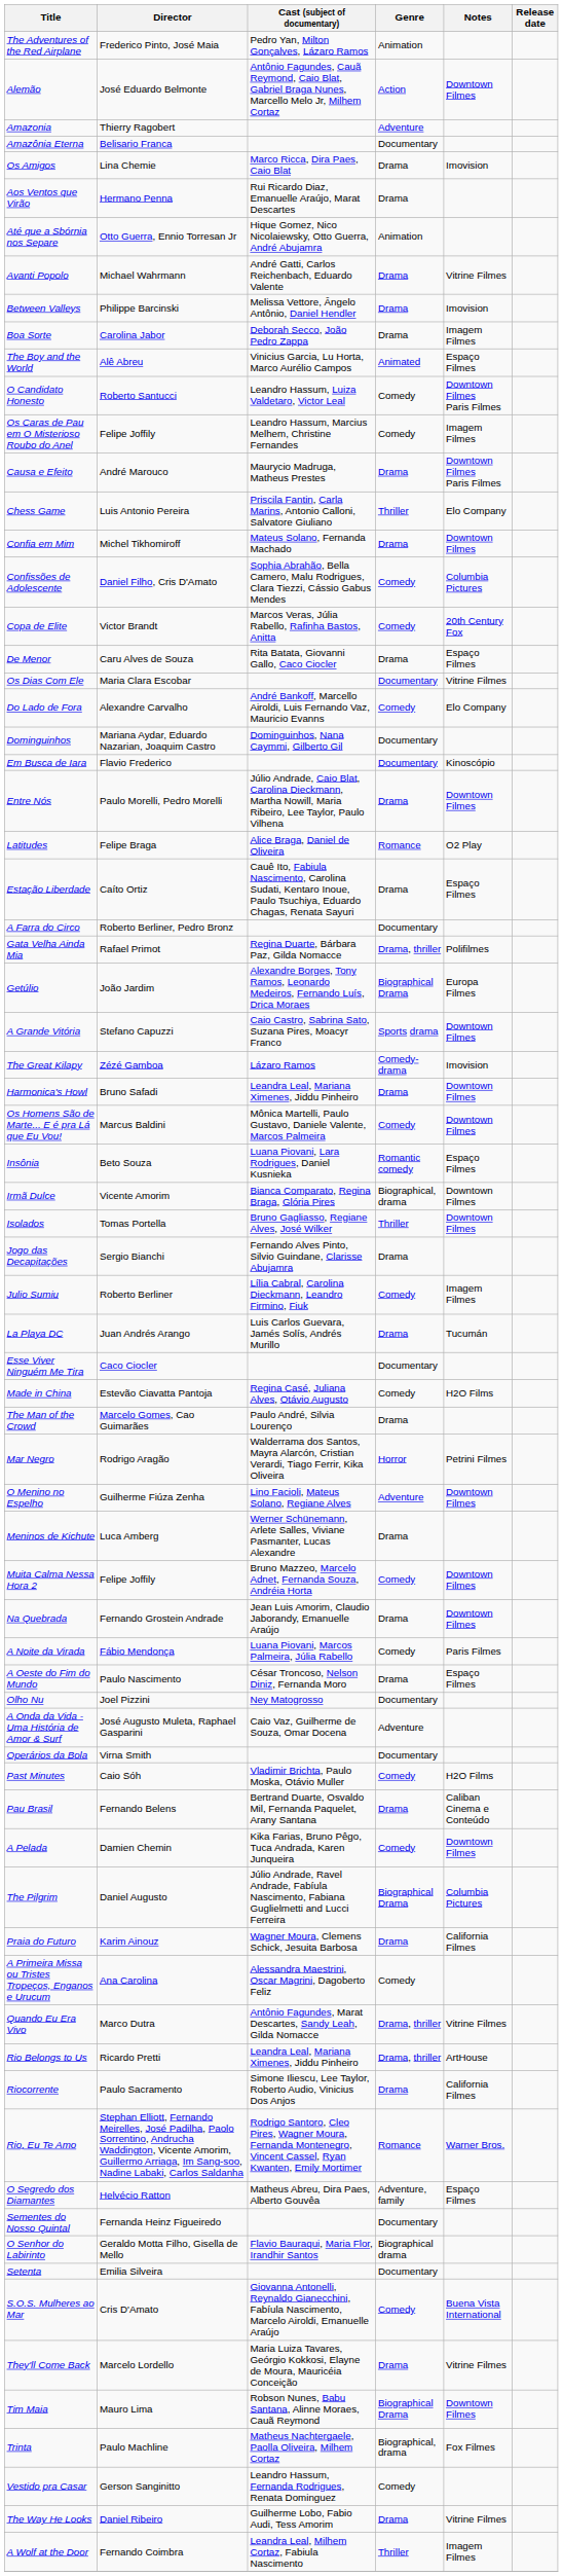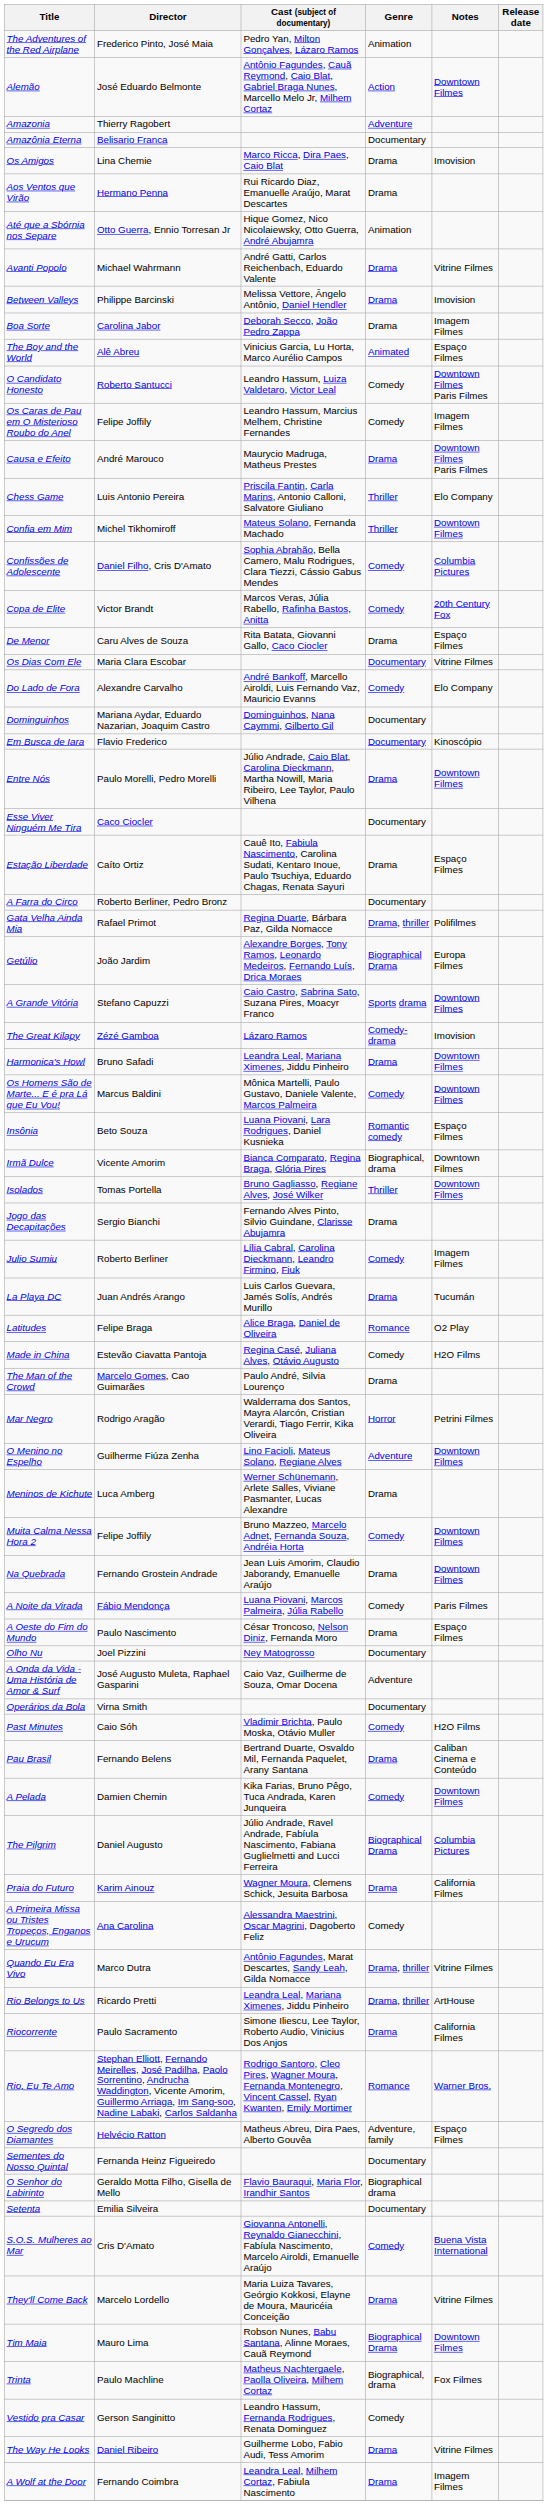 <table class="wikitable sortable" style="width:100%;">
 <tr>
 <th>Title</th>
 <th>Director</th>
 <th>Cast <small>(subject of documentary)</small></th>
 <th>Genre</th>
 <th>Notes</th>
 <th>Release date</th>
 </tr>
 <tr>
 <td><span></span><em><a href='#'>The Adventures of the Red Airplane</a></em></td>
 <td>Frederico Pinto, José Maia</td>
 <td>Pedro Yan, <a href='#'>Milton Gonçalves</a>, <a href='#'>Lázaro Ramos</a></td>
 <td>Animation</td>
 <td></td>
 <td></td>
 </tr>
 <tr>
 <td><em><a href='#'>Alemão</a></em></td>
 <td>José Eduardo Belmonte</td>
 <td><a href='#'>Antônio Fagundes</a>, <a href='#'>Cauã Reymond</a>, <a href='#'>Caio Blat</a>, <a href='#'>Gabriel Braga Nunes</a>, Marcello Melo Jr, <a href='#'>Milhem Cortaz</a></td>
 <td><a href='#'>Action</a></td>
 <td><a href='#'>Downtown Filmes</a></td>
 <td></td>
 </tr>
 <tr>
 <td><em><a href='#'>Amazonia</a></em></td>
 <td>Thierry Ragobert</td>
 <td></td>
 <td><a href='#'>Adventure</a></td>
 <td></td>
 <td></td>
 </tr>
 <tr>
 <td><em><a href='#'>Amazônia Eterna</a></em></td>
 <td><a href='#'>Belisario Franca</a></td>
 <td></td>
 <td>Documentary</td>
 <td></td>
 <td></td>
 </tr>
 <tr>
 <td><em><a href='#'>Os Amigos</a></em></td>
 <td>Lina Chemie</td>
 <td><a href='#'>Marco Ricca</a>, <a href='#'>Dira Paes</a>, <a href='#'>Caio Blat</a></td>
 <td>Drama</td>
 <td>Imovision</td>
 <td></td>
 </tr>
 <tr>
 <td><em><a href='#'>Aos Ventos que Virão</a></em></td>
 <td><a href='#'>Hermano Penna</a></td>
 <td>Rui Ricardo Diaz, Emanuelle Araújo, Marat Descartes</td>
 <td>Drama</td>
 <td></td>
 <td></td>
 </tr>
 <tr>
 <td><em><a href='#'>Até que a Sbórnia nos Separe</a></em></td>
 <td><a href='#'>Otto Guerra</a>, Ennio Torresan Jr</td>
 <td>Hique Gomez, Nico Nicolaiewsky, Otto Guerra, <a href='#'>André Abujamra</a></td>
 <td>Animation</td>
 <td></td>
 <td></td>
 </tr>
 <tr>
 <td><em><a href='#'>Avanti Popolo</a></em></td>
 <td>Michael Wahrmann</td>
 <td>André Gatti, Carlos Reichenbach, Eduardo Valente</td>
 <td><a href='#'>Drama</a></td>
 <td>Vitrine Filmes</td>
 <td></td>
 </tr>
 <tr>
 <td><em><a href='#'>Between Valleys</a></em></td>
 <td>Philippe Barcinski</td>
 <td>Melissa Vettore, Ângelo Antônio, <a href='#'>Daniel Hendler</a></td>
 <td><a href='#'>Drama</a></td>
 <td>Imovision</td>
 <td></td>
 </tr>
 <tr>
 <td><em><a href='#'>Boa Sorte</a></em></td>
 <td><a href='#'>Carolina Jabor</a></td>
 <td><a href='#'>Deborah Secco</a>, <a href='#'>João Pedro Zappa</a></td>
 <td>Drama</td>
 <td>Imagem Filmes</td>
 <td></td>
 </tr>
 <tr>
 <td><span></span><em><a href='#'>The Boy and the World</a></em></td>
 <td><a href='#'>Alê Abreu</a></td>
 <td>Vinicius Garcia, Lu Horta, Marco Aurélio Campos</td>
 <td><a href='#'>Animated</a></td>
 <td>Espaço Filmes</td>
 <td></td>
 </tr>
 <tr>
 <td><span></span><em><a href='#'>O Candidato Honesto</a></em></td>
 <td><a href='#'>Roberto Santucci</a></td>
 <td>Leandro Hassum, <a href='#'>Luiza Valdetaro</a>, <a href='#'>Victor Leal</a></td>
 <td>Comedy</td>
 <td><a href='#'>Downtown Filmes</a><br>Paris Filmes</td>
 <td></td>
 </tr>
 <tr>
 <td><em><a href='#'>Os Caras de Pau em O Misterioso Roubo do Anel</a></em></td>
 <td>Felipe Joffily</td>
 <td>Leandro Hassum, Marcius Melhem, Christine Fernandes</td>
 <td>Comedy</td>
 <td>Imagem Filmes</td>
 <td></td>
 </tr>
 <tr>
 <td><em><a href='#'>Causa e Efeito</a></em></td>
 <td>André Marouco</td>
 <td>Maurycio Madruga, Matheus Prestes</td>
 <td><a href='#'>Drama</a></td>
 <td><a href='#'>Downtown Filmes</a><br>Paris Filmes</td>
 <td></td>
 </tr>
 <tr>
 <td><em><a href='#'>Chess Game</a></em></td>
 <td>Luis Antonio Pereira</td>
 <td><a href='#'>Priscila Fantin</a>, <a href='#'>Carla Marins</a>, Antonio Calloni, Salvatore Giuliano</td>
 <td><a href='#'>Thriller</a></td>
 <td>Elo Company<br></td>
 <td></td>
 </tr>
 <tr>
 <td><em><a href='#'>Confia em Mim</a></em></td>
 <td>Michel Tikhomiroff</td>
 <td><a href='#'>Mateus Solano</a>, Fernanda Machado</td>
-<td><a href='#'>Drama</a></td>
+<td><a href='#'>Thriller</a></td>
 <td><a href='#'>Downtown Filmes</a><br></td>
 <td></td>
 </tr>
 <tr>
 <td><em><a href='#'>Confissões de Adolescente</a></em></td>
 <td><a href='#'>Daniel Filho</a>, Cris D'Amato</td>
 <td><a href='#'>Sophia Abrahão</a>, Bella Camero, Malu Rodrigues, Clara Tiezzi, Cássio Gabus Mendes</td>
 <td><a href='#'>Comedy</a></td>
 <td><a href='#'>Columbia Pictures</a><br></td>
 <td></td>
 </tr>
 <tr>
 <td><em><a href='#'>Copa de Elite</a></em></td>
 <td>Victor Brandt</td>
 <td>Marcos Veras, Júlia Rabello, <a href='#'>Rafinha Bastos</a>, <a href='#'>Anitta</a></td>
 <td><a href='#'>Comedy</a></td>
 <td><a href='#'>20th Century Fox</a><br></td>
 <td></td>
 </tr>
 <tr>
 <td><span></span><em><a href='#'>De Menor</a></em></td>
 <td>Caru Alves de Souza</td>
 <td>Rita Batata, Giovanni Gallo, <a href='#'>Caco Ciocler</a></td>
 <td>Drama</td>
 <td>Espaço Filmes</td>
 <td></td>
 </tr>
 <tr>
 <td><em><a href='#'>Os Dias Com Ele</a></em></td>
 <td>Maria Clara Escobar</td>
 <td></td>
 <td><a href='#'>Documentary</a></td>
 <td>Vitrine Filmes<br></td>
 <td></td>
 </tr>
 <tr>
 <td><em><a href='#'>Do Lado de Fora</a></em></td>
 <td>Alexandre Carvalho</td>
 <td><a href='#'>André Bankoff</a>, Marcello Airoldi, Luis Fernando Vaz, Mauricio Evanns</td>
 <td><a href='#'>Comedy</a></td>
 <td>Elo Company<br></td>
 <td></td>
 </tr>
 <tr>
 <td><em><a href='#'>Dominguinhos</a></em></td>
 <td>Mariana Aydar, Eduardo Nazarian, Joaquim Castro</td>
 <td><a href='#'>Dominguinhos</a>, <a href='#'>Nana Caymmi</a>, <a href='#'>Gilberto Gil</a></td>
 <td>Documentary</td>
 <td></td>
 <td></td>
 </tr>
 <tr>
 <td><span></span><em><a href='#'>Em Busca de Iara</a></em></td>
 <td>Flavio Frederico</td>
 <td></td>
 <td><a href='#'>Documentary</a></td>
 <td>Kinoscópio<br></td>
 <td></td>
 </tr>
 <tr>
 <td><em><a href='#'>Entre Nós</a></em></td>
 <td>Paulo Morelli, Pedro Morelli</td>
 <td>Júlio Andrade, <a href='#'>Caio Blat</a>, <a href='#'>Carolina Dieckmann</a>, Martha Nowill, Maria Ribeiro, Lee Taylor, Paulo Vilhena</td>
 <td><a href='#'>Drama</a></td>
 <td><a href='#'>Downtown Filmes</a><br></td>
 <td></td>
 </tr>
 <tr>
-<td><em><a href='#'>Latitudes</a></em></td>
-<td>Felipe Braga</td>
-<td><a href='#'>Alice Braga</a>, <a href='#'>Daniel de Oliveira</a></td>
-<td><a href='#'>Romance</a></td>
-<td>O2 Play<br></td>
+<td><em><a href='#'>Esse Viver Ninguém Me Tira</a></em></td>
+<td><a href='#'>Caco Ciocler</a></td>
+<td></td>
+<td>Documentary</td>
+<td></td>
 <td></td>
 </tr>
 <tr>
 <td><em><a href='#'>Estação Liberdade</a></em></td>
 <td>Caíto Ortiz</td>
 <td>Cauê Ito, <a href='#'>Fabiula Nascimento</a>, Carolina Sudati, Kentaro Inoue, Paulo Tsuchiya, Eduardo Chagas, Renata Sayuri</td>
 <td>Drama</td>
 <td>Espaço Filmes</td>
 <td></td>
 </tr>
 <tr>
 <td><span></span><em><a href='#'>A Farra do Circo</a></em></td>
 <td>Roberto Berliner, Pedro Bronz</td>
 <td></td>
 <td>Documentary</td>
 <td></td>
 <td></td>
 </tr>
 <tr>
 <td><span></span><em><a href='#'>Gata Velha Ainda Mia</a></em></td>
 <td>Rafael Primot</td>
 <td><a href='#'>Regina Duarte</a>, Bárbara Paz, Gilda Nomacce</td>
 <td><a href='#'>Drama</a>, <a href='#'>thriller</a></td>
 <td>Polifilmes</td>
 <td></td>
 </tr>
 <tr>
 <td><em><a href='#'>Getúlio</a></em></td>
 <td>João Jardim</td>
 <td><a href='#'>Alexandre Borges</a>, <a href='#'>Tony Ramos</a>, <a href='#'>Leonardo Medeiros</a>, <a href='#'>Fernando Luís</a>, <a href='#'>Drica Moraes</a></td>
 <td><a href='#'>Biographical</a> <a href='#'>Drama</a></td>
 <td>Europa Filmes</td>
 <td></td>
 </tr>
 <tr>
 <td><em><a href='#'>A Grande Vitória</a></em></td>
 <td>Stefano Capuzzi</td>
 <td><a href='#'>Caio Castro</a>, <a href='#'>Sabrina Sato</a>, Suzana Pires, Moacyr Franco</td>
 <td><a href='#'>Sports</a> <a href='#'>drama</a></td>
 <td><a href='#'>Downtown Filmes</a></td>
 <td></td>
 </tr>
 <tr>
 <td><em><a href='#'>The Great Kilapy</a></em></td>
 <td><a href='#'>Zézé Gamboa</a></td>
 <td><a href='#'>Lázaro Ramos</a></td>
 <td><a href='#'>Comedy-drama</a></td>
 <td>Imovision</td>
 <td></td>
 </tr>
 <tr>
 <td><span></span><em><a href='#'>Harmonica's Howl</a></em></td>
 <td>Bruno Safadi</td>
 <td><a href='#'>Leandra Leal</a>, <a href='#'>Mariana Ximenes</a>, Jiddu Pinheiro</td>
 <td><a href='#'>Drama</a></td>
 <td><a href='#'>Downtown Filmes</a></td>
 <td></td>
 </tr>
 <tr>
 <td><em><a href='#'>Os Homens São de Marte... E é pra Lá que Eu Vou!</a></em></td>
 <td>Marcus Baldini</td>
 <td>Mônica Martelli, Paulo Gustavo, Daniele Valente, <a href='#'>Marcos Palmeira</a></td>
 <td><a href='#'>Comedy</a></td>
 <td><a href='#'>Downtown Filmes</a><br></td>
 <td></td>
 </tr>
 <tr>
 <td><span></span><em><a href='#'>Insônia</a></em></td>
 <td>Beto Souza</td>
 <td><a href='#'>Luana Piovani</a>, <a href='#'>Lara Rodrigues</a>, Daniel Kusnieka</td>
 <td><a href='#'>Romantic comedy</a></td>
 <td>Espaço Filmes<br></td>
 <td></td>
 </tr>
 <tr>
 <td><em><a href='#'>Irmã Dulce</a></em></td>
 <td>Vicente Amorim</td>
 <td><a href='#'>Bianca Comparato</a>, <a href='#'>Regina Braga</a>, <a href='#'>Glória Pires</a></td>
 <td>Biographical, drama</td>
 <td>Downtown Filmes</td>
 <td></td>
 </tr>
 <tr>
 <td><em><a href='#'>Isolados</a></em></td>
 <td>Tomas Portella</td>
 <td><a href='#'>Bruno Gagliasso</a>, <a href='#'>Regiane Alves</a>, <a href='#'>José Wilker</a></td>
 <td><a href='#'>Thriller</a></td>
 <td><a href='#'>Downtown Filmes</a><br></td>
 <td></td>
 </tr>
 <tr>
 <td><span></span><em><a href='#'>Jogo das Decapitações</a></em></td>
 <td>Sergio Bianchi</td>
 <td>Fernando Alves Pinto, Silvio Guindane, <a href='#'>Clarisse Abujamra</a></td>
 <td>Drama</td>
 <td></td>
 <td></td>
 </tr>
 <tr>
 <td><em><a href='#'>Julio Sumiu</a></em></td>
 <td>Roberto Berliner</td>
 <td><a href='#'>Lília Cabral</a>, <a href='#'>Carolina Dieckmann</a>, <a href='#'>Leandro Firmino</a>, <a href='#'>Fiuk</a></td>
 <td><a href='#'>Comedy</a></td>
 <td>Imagem Filmes<br></td>
 <td></td>
 </tr>
 <tr>
 <td><span></span><em><a href='#'>La Playa DC</a></em></td>
 <td>Juan Andrés Arango</td>
 <td>Luis Carlos Guevara, Jamés Solís, Andrés Murillo</td>
 <td><a href='#'>Drama</a></td>
 <td>Tucumán</td>
 <td></td>
 </tr>
 <tr>
-<td><em><a href='#'>Esse Viver Ninguém Me Tira</a></em></td>
-<td><a href='#'>Caco Ciocler</a></td>
-<td></td>
-<td>Documentary</td>
-<td></td>
+<td><em><a href='#'>Latitudes</a></em></td>
+<td>Felipe Braga</td>
+<td><a href='#'>Alice Braga</a>, <a href='#'>Daniel de Oliveira</a></td>
+<td><a href='#'>Romance</a></td>
+<td>O2 Play<br></td>
 <td></td>
 </tr>
 <tr>
 <td><span></span><em><a href='#'>Made in China</a></em></td>
 <td>Estevão Ciavatta Pantoja</td>
 <td><a href='#'>Regina Casé</a>, <a href='#'>Juliana Alves</a>, <a href='#'>Otávio Augusto</a></td>
 <td>Comedy</td>
 <td>H2O Films</td>
 <td></td>
 </tr>
 <tr>
 <td><em><a href='#'>The Man of the Crowd</a></em></td>
 <td><a href='#'>Marcelo Gomes</a>, Cao Guimarães</td>
 <td>Paulo André, Silvia Lourenço</td>
 <td>Drama</td>
 <td></td>
 <td></td>
 </tr>
 <tr>
 <td><em><a href='#'>Mar Negro</a></em></td>
 <td>Rodrigo Aragão</td>
 <td>Walderrama dos Santos, Mayra Alarcón, Cristian Verardi, Tiago Ferrir, Kika Oliveira</td>
 <td><a href='#'>Horror</a></td>
 <td>Petrini Filmes<br></td>
 <td></td>
 </tr>
 <tr>
 <td><em><a href='#'>O Menino no Espelho</a></em></td>
 <td>Guilherme Fiúza Zenha</td>
 <td><a href='#'>Lino Facioli</a>, <a href='#'>Mateus Solano</a>, <a href='#'>Regiane Alves</a></td>
 <td><a href='#'>Adventure</a></td>
 <td><a href='#'>Downtown Filmes</a><br></td>
 <td></td>
 </tr>
 <tr>
 <td><em><a href='#'>Meninos de Kichute</a></em></td>
 <td>Luca Amberg</td>
 <td><a href='#'>Werner Schünemann</a>, Arlete Salles, Viviane Pasmanter, Lucas Alexandre</td>
 <td>Drama</td>
 <td></td>
 <td></td>
 </tr>
 <tr>
 <td><em><a href='#'>Muita Calma Nessa Hora 2</a></em></td>
 <td>Felipe Joffily</td>
 <td>Bruno Mazzeo, <a href='#'>Marcelo Adnet</a>, <a href='#'>Fernanda Souza</a>, <a href='#'>Andréia Horta</a></td>
 <td><a href='#'>Comedy</a></td>
 <td><a href='#'>Downtown Filmes</a><br></td>
 <td></td>
 </tr>
 <tr>
 <td><em><a href='#'>Na Quebrada</a></em></td>
 <td>Fernando Grostein Andrade</td>
 <td>Jean Luis Amorim, Claudio Jaborandy, Emanuelle Araújo</td>
 <td>Drama</td>
 <td><a href='#'>Downtown Filmes</a></td>
 <td></td>
 </tr>
 <tr>
 <td><em><a href='#'>A Noite da Virada</a></em></td>
 <td><a href='#'>Fábio Mendonça</a></td>
 <td><a href='#'>Luana Piovani</a>, <a href='#'>Marcos Palmeira</a>, <a href='#'>Júlia Rabello</a></td>
 <td>Comedy</td>
 <td>Paris Filmes</td>
 <td></td>
 </tr>
 <tr>
 <td><em><a href='#'>A Oeste do Fim do Mundo</a></em></td>
 <td>Paulo Nascimento</td>
 <td>César Troncoso, <a href='#'>Nelson Diniz</a>, Fernanda Moro</td>
 <td>Drama</td>
 <td>Espaço Filmes</td>
 <td></td>
 </tr>
 <tr>
 <td><em><a href='#'>Olho Nu</a></em></td>
 <td>Joel Pizzini</td>
 <td><a href='#'>Ney Matogrosso</a></td>
 <td>Documentary</td>
 <td></td>
 <td></td>
 </tr>
 <tr>
 <td><em><a href='#'>A Onda da Vida - Uma História de Amor & Surf</a></em></td>
 <td>José Augusto Muleta, Raphael Gasparini</td>
 <td>Caio Vaz, Guilherme de Souza, Omar Docena</td>
 <td>Adventure</td>
 <td></td>
 <td></td>
 </tr>
 <tr>
 <td><em><a href='#'>Operários da Bola</a></em></td>
 <td>Virna Smith</td>
 <td></td>
 <td>Documentary</td>
 <td></td>
 <td></td>
 </tr>
 <tr>
 <td><em><a href='#'>Past Minutes</a></em></td>
 <td>Caio Sóh</td>
 <td><a href='#'>Vladimir Brichta</a>, Paulo Moska, Otávio Muller</td>
 <td><a href='#'>Comedy</a></td>
 <td>H2O Films<br></td>
 <td></td>
 </tr>
 <tr>
 <td><em><a href='#'>Pau Brasil</a></em></td>
 <td>Fernando Belens</td>
 <td>Bertrand Duarte, Osvaldo Mil, Fernanda Paquelet, Arany Santana</td>
 <td><a href='#'>Drama</a></td>
 <td>Caliban Cinema e Conteúdo<br></td>
 <td></td>
 </tr>
 <tr>
 <td><em><a href='#'>A Pelada</a></em></td>
 <td>Damien Chemin</td>
 <td>Kika Farias, Bruno Pêgo, Tuca Andrada, Karen Junqueira</td>
 <td><a href='#'>Comedy</a></td>
 <td><a href='#'>Downtown Filmes</a><br></td>
 <td></td>
 </tr>
 <tr>
 <td><em><a href='#'>The Pilgrim</a></em></td>
 <td>Daniel Augusto</td>
 <td>Júlio Andrade, Ravel Andrade, Fabíula Nascimento, Fabiana Guglielmetti and Lucci Ferreira</td>
 <td><a href='#'>Biographical</a> <a href='#'>Drama</a></td>
 <td><a href='#'>Columbia Pictures</a><br></td>
 <td></td>
 </tr>
 <tr>
 <td><em><a href='#'>Praia do Futuro</a></em></td>
 <td><a href='#'>Karim Ainouz</a></td>
 <td><a href='#'>Wagner Moura</a>, Clemens Schick, Jesuita Barbosa</td>
 <td><a href='#'>Drama</a></td>
 <td>California Filmes<br></td>
 <td></td>
 </tr>
 <tr>
 <td><em><a href='#'>A Primeira Missa ou Tristes Tropeços, Enganos e Urucum</a></em></td>
 <td><a href='#'>Ana Carolina</a></td>
 <td><a href='#'>Alessandra Maestrini</a>, <a href='#'>Oscar Magrini</a>, Dagoberto Feliz</td>
 <td>Comedy</td>
 <td></td>
 <td></td>
 </tr>
 <tr>
 <td><span></span><em><a href='#'>Quando Eu Era Vivo</a></em></td>
 <td>Marco Dutra</td>
 <td><a href='#'>Antônio Fagundes</a>, Marat Descartes, <a href='#'>Sandy Leah</a>, Gilda Nomacce</td>
 <td><a href='#'>Drama</a>, <a href='#'>thriller</a></td>
 <td>Vitrine Filmes<br></td>
 <td></td>
 </tr>
 <tr>
 <td><span></span><em><a href='#'>Rio Belongs to Us</a></em></td>
 <td>Ricardo Pretti</td>
 <td><a href='#'>Leandra Leal</a>, <a href='#'>Mariana Ximenes</a>, Jiddu Pinheiro</td>
 <td><a href='#'>Drama</a>, <a href='#'>thriller</a></td>
 <td>ArtHouse<br></td>
 <td></td>
 </tr>
 <tr>
 <td><em><a href='#'>Riocorrente</a></em></td>
 <td>Paulo Sacramento</td>
 <td>Simone Iliescu, Lee Taylor, Roberto Audio, Vinicius Dos Anjos</td>
 <td><a href='#'>Drama</a></td>
 <td>California Filmes<br></td>
 <td></td>
 </tr>
 <tr>
 <td><em><a href='#'>Rio, Eu Te Amo</a></em></td>
 <td><a href='#'>Stephan Elliott</a>, <a href='#'>Fernando Meirelles</a>, <a href='#'>José Padilha</a>, <a href='#'>Paolo Sorrentino</a>, <a href='#'>Andrucha Waddington</a>, Vicente Amorim, <a href='#'>Guillermo Arriaga</a>, <a href='#'>Im Sang-soo</a>, <a href='#'>Nadine Labaki</a>, <a href='#'>Carlos Saldanha</a></td>
 <td><a href='#'>Rodrigo Santoro</a>, <a href='#'>Cleo Pires</a>, <a href='#'>Wagner Moura</a>, <a href='#'>Fernanda Montenegro</a>, <a href='#'>Vincent Cassel</a>, <a href='#'>Ryan Kwanten</a>, <a href='#'>Emily Mortimer</a></td>
 <td><a href='#'>Romance</a></td>
 <td><a href='#'>Warner Bros.</a><br></td>
 <td></td>
 </tr>
 <tr>
 <td><span></span><em><a href='#'>O Segredo dos Diamantes</a></em></td>
 <td><a href='#'>Helvécio Ratton</a></td>
 <td>Matheus Abreu, Dira Paes, Alberto Gouvêa</td>
 <td>Adventure, family</td>
 <td>Espaço Filmes</td>
 <td></td>
 </tr>
 <tr>
 <td><em><a href='#'>Sementes do Nosso Quintal</a></em></td>
 <td>Fernanda Heinz Figueiredo</td>
 <td></td>
 <td>Documentary</td>
 <td></td>
 <td></td>
 </tr>
 <tr>
 <td><em><a href='#'>O Senhor do Labirinto</a></em></td>
 <td>Geraldo Motta Filho, Gisella de Mello</td>
 <td><a href='#'>Flavio Bauraqui</a>, <a href='#'>Maria Flor</a>, <a href='#'>Irandhir Santos</a></td>
 <td>Biographical drama</td>
 <td></td>
 <td></td>
 </tr>
 <tr>
 <td><em><a href='#'>Setenta</a></em></td>
 <td>Emilia Silveira</td>
 <td></td>
 <td>Documentary</td>
 <td></td>
 <td></td>
 </tr>
 <tr>
 <td><em><a href='#'>S.O.S. Mulheres ao Mar</a></em></td>
 <td>Cris D'Amato</td>
 <td><a href='#'>Giovanna Antonelli</a>, <a href='#'>Reynaldo Gianecchini</a>, Fabíula Nascimento, Marcelo Airoldi, Emanuelle Araújo</td>
 <td><a href='#'>Comedy</a></td>
 <td><a href='#'>Buena Vista International</a><br></td>
 <td></td>
 </tr>
 <tr>
 <td><span></span><em><a href='#'>They'll Come Back</a></em></td>
 <td>Marcelo Lordello</td>
 <td>Maria Luiza Tavares, Geórgio Kokkosi, Elayne de Moura, Mauricéia Conceição</td>
 <td><a href='#'>Drama</a></td>
 <td>Vitrine Filmes</td>
 <td></td>
 </tr>
 <tr>
 <td><em><a href='#'>Tim Maia</a></em></td>
 <td>Mauro Lima</td>
 <td>Robson Nunes, <a href='#'>Babu Santana</a>, Alinne Moraes, Cauã Reymond</td>
 <td><a href='#'>Biographical</a> <a href='#'>Drama</a></td>
 <td><a href='#'>Downtown Filmes</a></td>
 <td></td>
 </tr>
 <tr>
 <td><em><a href='#'>Trinta</a></em></td>
 <td>Paulo Machline</td>
 <td><a href='#'>Matheus Nachtergaele</a>, <a href='#'>Paolla Oliveira</a>, <a href='#'>Milhem Cortaz</a></td>
 <td>Biographical, drama</td>
 <td>Fox Filmes</td>
 <td></td>
 </tr>
 <tr>
 <td><em><a href='#'>Vestido pra Casar</a></em></td>
 <td>Gerson Sanginitto</td>
 <td>Leandro Hassum, <a href='#'>Fernanda Rodrigues</a>, Renata Dominguez</td>
 <td>Comedy</td>
 <td></td>
 <td></td>
 </tr>
 <tr>
 <td><span></span><em><a href='#'>The Way He Looks</a></em></td>
 <td><a href='#'>Daniel Ribeiro</a></td>
 <td>Guilherme Lobo, Fabio Audi, Tess Amorim</td>
 <td><a href='#'>Drama</a></td>
 <td>Vitrine Filmes<br></td>
 <td></td>
 </tr>
 <tr>
 <td><em><a href='#'>A Wolf at the Door</a></em></td>
 <td>Fernando Coimbra</td>
 <td><a href='#'>Leandra Leal</a>, <a href='#'>Milhem Cortaz</a>, Fabiula Nascimento</td>
-<td><a href='#'>Thriller</a></td>
+<td><a href='#'>Drama</a></td>
 <td>Imagem Filmes<br></td>
 <td></td>
 </tr>
 <tr>
 </tr>
 </table>
